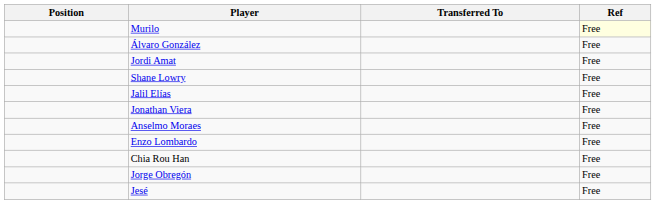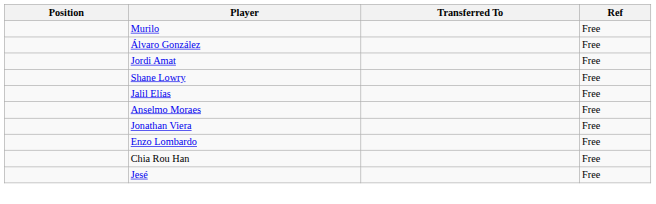 <table class="wikitable sortable" style="width:80%; font-size:100%; text-align:left;">
 <tr>
 <th>Position</th>
 <th>Player</th>
 <th>Transferred To</th>
 <th>Ref</th>
 </tr>
 <tr>
 <td></td>
 <td> <a href='#'>Murilo</a></td>
 <td></td>
-<td style="background: lightyellow;">Free </td>
+<td>Free </td>
 </tr>
 <tr>
 <td></td>
 <td> <a href='#'>Álvaro González</a></td>
 <td></td>
 <td>Free </td>
 </tr>
 <tr>
 <td></td>
 <td> <a href='#'>Jordi Amat</a></td>
 <td></td>
 <td>Free </td>
 </tr>
 <tr>
 <td></td>
 <td> <a href='#'>Shane Lowry</a></td>
 <td></td>
 <td>Free </td>
 </tr>
 <tr>
 <td></td>
 <td> <a href='#'>Jalil Elías</a></td>
 <td></td>
 <td>Free </td>
 </tr>
 <tr>
 <td></td>
-<td> <a href='#'>Jonathan Viera</a></td>
+<td> <a href='#'>Anselmo Moraes</a></td>
 <td></td>
 <td>Free </td>
 </tr>
 <tr>
 <td></td>
-<td> <a href='#'>Anselmo Moraes</a></td>
+<td> <a href='#'>Jonathan Viera</a></td>
 <td></td>
 <td>Free </td>
 </tr>
 <tr>
 <td></td>
 <td> <a href='#'>Enzo Lombardo</a></td>
 <td></td>
 <td>Free  </td>
 </tr>
 <tr>
 <td></td>
 <td> Chia Rou Han</td>
 <td></td>
 <td>Free </td>
 </tr>
 <tr>
 <td></td>
-<td> <a href='#'>Jorge Obregón</a></td>
-<td></td>
-<td>Free </td>
-</tr>
-<tr>
-<td></td>
 <td> <a href='#'>Jesé</a></td>
 <td></td>
 <td>Free </td>
 </tr>
 </table>
